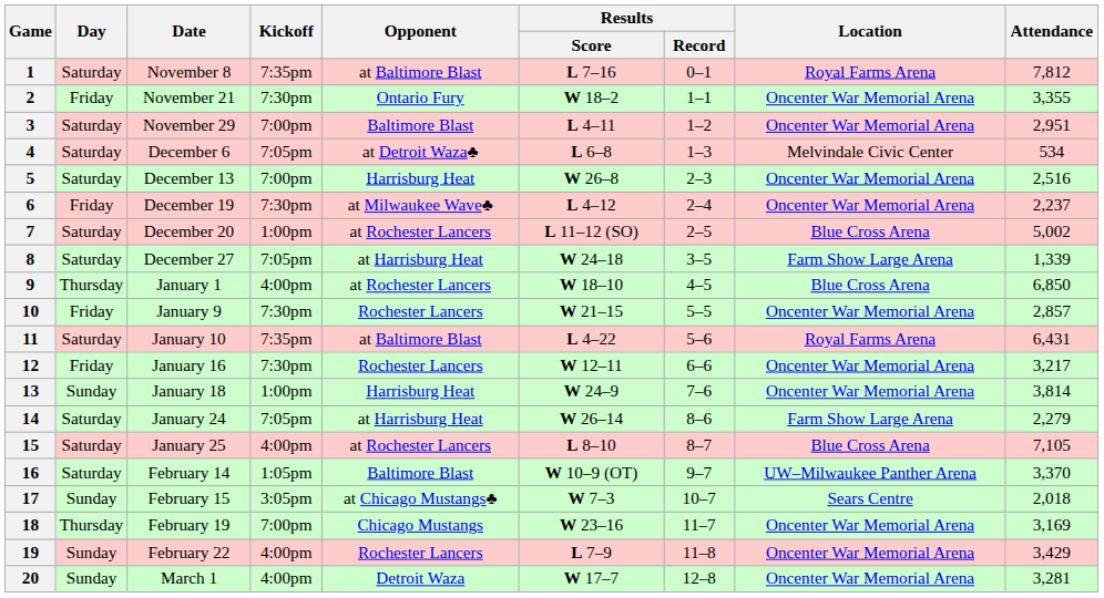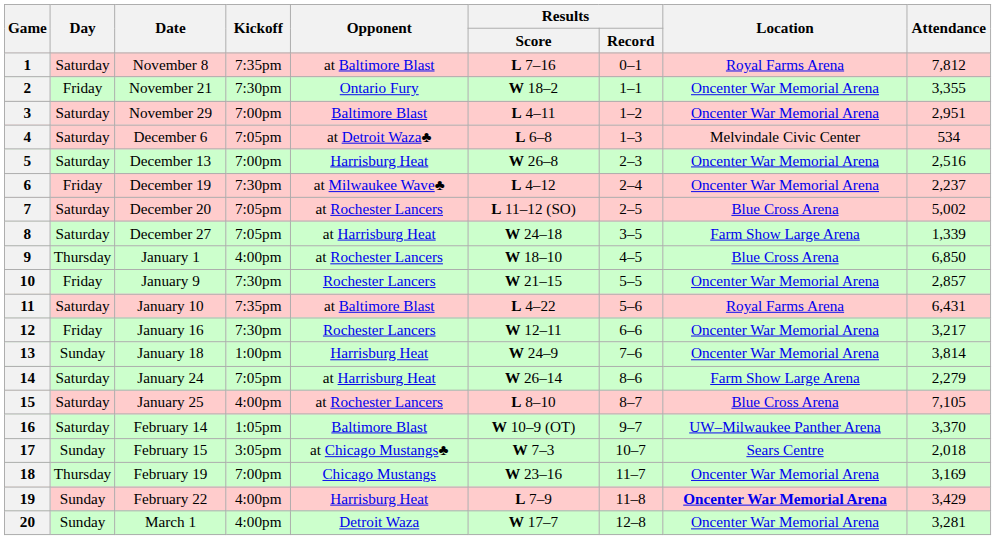 <table class="wikitable">
 <tr>
 <th rowspan="2" width="40">Game</th>
 <th rowspan="2" width="60">Day</th>
 <th rowspan="2" width="110">Date</th>
 <th rowspan="2" width="60">Kickoff</th>
 <th rowspan="2" width="180">Opponent</th>
 <th colspan="2" width="190">Results</th>
 <th rowspan="2" width="250">Location</th>
 <th rowspan="2" width="80">Attendance</th>
 </tr>
 <tr>
 <th width="130">Score</th>
 <th width="60">Record</th>
 </tr>
 <tr align="center" bgcolor="#FFCCCC">
 <th>1</th>
 <td>Saturday</td>
 <td>November 8</td>
 <td>7:35pm</td>
 <td>at <a href='#'>Baltimore Blast</a></td>
 <td><strong>L</strong> 7–16</td>
 <td>0–1</td>
 <td><a href='#'>Royal Farms Arena</a></td>
 <td>7,812</td>
 </tr>
 <tr align="center" bgcolor="#CCFFCC">
 <th>2</th>
 <td>Friday</td>
 <td>November 21</td>
 <td>7:30pm</td>
 <td><a href='#'>Ontario Fury</a></td>
 <td><strong>W</strong> 18–2</td>
 <td>1–1</td>
 <td><a href='#'>Oncenter War Memorial Arena</a></td>
 <td>3,355</td>
 </tr>
 <tr align="center" bgcolor="#FFCCCC">
 <th>3</th>
 <td>Saturday</td>
 <td>November 29</td>
 <td>7:00pm</td>
 <td><a href='#'>Baltimore Blast</a></td>
 <td><strong>L</strong> 4–11</td>
 <td>1–2</td>
 <td><a href='#'>Oncenter War Memorial Arena</a></td>
 <td>2,951</td>
 </tr>
 <tr align="center" bgcolor="#FFCCCC">
 <th>4</th>
 <td>Saturday</td>
 <td>December 6</td>
 <td>7:05pm</td>
 <td>at <a href='#'>Detroit Waza</a>♣</td>
 <td><strong>L</strong> 6–8</td>
 <td>1–3</td>
 <td>Melvindale Civic Center</td>
 <td>534</td>
 </tr>
 <tr align="center" bgcolor="#CCFFCC">
 <th>5</th>
 <td>Saturday</td>
 <td>December 13</td>
 <td>7:00pm</td>
 <td><a href='#'>Harrisburg Heat</a></td>
 <td><strong>W</strong> 26–8</td>
 <td>2–3</td>
 <td><a href='#'>Oncenter War Memorial Arena</a></td>
 <td>2,516</td>
 </tr>
 <tr align="center" bgcolor="#FFCCCC">
 <th>6</th>
 <td>Friday</td>
 <td>December 19</td>
 <td>7:30pm</td>
 <td>at <a href='#'>Milwaukee Wave</a>♣</td>
 <td><strong>L</strong> 4–12</td>
 <td>2–4</td>
 <td><a href='#'>Oncenter War Memorial Arena</a></td>
 <td>2,237</td>
 </tr>
 <tr align="center" bgcolor="#FFCCCC">
 <th>7</th>
 <td>Saturday</td>
 <td>December 20</td>
-<td>1:00pm</td>
+<td>7:05pm</td>
 <td>at <a href='#'>Rochester Lancers</a></td>
 <td><strong>L</strong> 11–12 (SO)</td>
 <td>2–5</td>
 <td><a href='#'>Blue Cross Arena</a></td>
 <td>5,002</td>
 </tr>
 <tr align="center" bgcolor="#CCFFCC">
 <th>8</th>
 <td>Saturday</td>
 <td>December 27</td>
 <td>7:05pm</td>
 <td>at <a href='#'>Harrisburg Heat</a></td>
 <td><strong>W</strong> 24–18</td>
 <td>3–5</td>
 <td><a href='#'>Farm Show Large Arena</a></td>
 <td>1,339</td>
 </tr>
 <tr align="center" bgcolor="#CCFFCC">
 <th>9</th>
 <td>Thursday</td>
 <td>January 1</td>
 <td>4:00pm</td>
 <td>at <a href='#'>Rochester Lancers</a></td>
 <td><strong>W</strong> 18–10</td>
 <td>4–5</td>
 <td><a href='#'>Blue Cross Arena</a></td>
 <td>6,850</td>
 </tr>
 <tr align="center" bgcolor="#CCFFCC">
 <th>10</th>
 <td>Friday</td>
 <td>January 9</td>
 <td>7:30pm</td>
 <td><a href='#'>Rochester Lancers</a></td>
 <td><strong>W</strong> 21–15</td>
 <td>5–5</td>
 <td><a href='#'>Oncenter War Memorial Arena</a></td>
 <td>2,857</td>
 </tr>
 <tr align="center" bgcolor="#FFCCCC">
 <th>11</th>
 <td>Saturday</td>
 <td>January 10</td>
 <td>7:35pm</td>
 <td>at <a href='#'>Baltimore Blast</a></td>
 <td><strong>L</strong> 4–22</td>
 <td>5–6</td>
 <td><a href='#'>Royal Farms Arena</a></td>
 <td>6,431</td>
 </tr>
 <tr align="center" bgcolor="#CCFFCC">
 <th>12</th>
 <td>Friday</td>
 <td>January 16</td>
 <td>7:30pm</td>
 <td><a href='#'>Rochester Lancers</a></td>
 <td><strong>W</strong> 12–11</td>
 <td>6–6</td>
 <td><a href='#'>Oncenter War Memorial Arena</a></td>
 <td>3,217</td>
 </tr>
 <tr align="center" bgcolor="#CCFFCC">
 <th>13</th>
 <td>Sunday</td>
 <td>January 18</td>
 <td>1:00pm</td>
 <td><a href='#'>Harrisburg Heat</a></td>
 <td><strong>W</strong> 24–9</td>
 <td>7–6</td>
 <td><a href='#'>Oncenter War Memorial Arena</a></td>
 <td>3,814</td>
 </tr>
 <tr align="center" bgcolor="#CCFFCC">
 <th>14</th>
 <td>Saturday</td>
 <td>January 24</td>
 <td>7:05pm</td>
 <td>at <a href='#'>Harrisburg Heat</a></td>
 <td><strong>W</strong> 26–14</td>
 <td>8–6</td>
 <td><a href='#'>Farm Show Large Arena</a></td>
 <td>2,279</td>
 </tr>
 <tr align="center" bgcolor="#FFCCCC">
 <th>15</th>
 <td>Saturday</td>
 <td>January 25</td>
 <td>4:00pm</td>
 <td>at <a href='#'>Rochester Lancers</a></td>
 <td><strong>L</strong> 8–10</td>
 <td>8–7</td>
 <td><a href='#'>Blue Cross Arena</a></td>
 <td>7,105</td>
 </tr>
 <tr align="center" bgcolor="#CCFFCC">
 <th>16</th>
 <td>Saturday</td>
 <td>February 14</td>
 <td>1:05pm</td>
 <td><a href='#'>Baltimore Blast</a></td>
 <td><strong>W</strong> 10–9 (OT)</td>
 <td>9–7</td>
 <td><a href='#'>UW–Milwaukee Panther Arena</a></td>
 <td>3,370</td>
 </tr>
 <tr align="center" bgcolor="#CCFFCC">
 <th>17</th>
 <td>Sunday</td>
 <td>February 15</td>
 <td>3:05pm</td>
 <td>at <a href='#'>Chicago Mustangs</a>♣</td>
 <td><strong>W</strong> 7–3</td>
 <td>10–7</td>
 <td><a href='#'>Sears Centre</a></td>
 <td>2,018</td>
 </tr>
 <tr align="center" bgcolor="#CCFFCC">
 <th>18</th>
 <td>Thursday</td>
 <td>February 19</td>
 <td>7:00pm</td>
 <td><a href='#'>Chicago Mustangs</a></td>
 <td><strong>W</strong> 23–16</td>
 <td>11–7</td>
 <td><a href='#'>Oncenter War Memorial Arena</a></td>
 <td>3,169</td>
 </tr>
 <tr align="center" bgcolor="#FFCCCC">
 <th>19</th>
 <td>Sunday</td>
 <td>February 22</td>
 <td>4:00pm</td>
-<td><a href='#'>Rochester Lancers</a></td>
+<td><a href='#'>Harrisburg Heat</a></td>
 <td><strong>L</strong> 7–9</td>
 <td>11–8</td>
-<td><a href='#'>Oncenter War Memorial Arena</a></td>
+<td><strong><a href='#'>Oncenter War Memorial Arena</a></strong></td>
 <td>3,429</td>
 </tr>
 <tr align="center" bgcolor="#CCFFCC">
 <th>20</th>
 <td>Sunday</td>
 <td>March 1</td>
 <td>4:00pm</td>
 <td><a href='#'>Detroit Waza</a></td>
 <td><strong>W</strong> 17–7</td>
 <td>12–8</td>
 <td><a href='#'>Oncenter War Memorial Arena</a></td>
 <td>3,281</td>
 </tr>
 </table>
